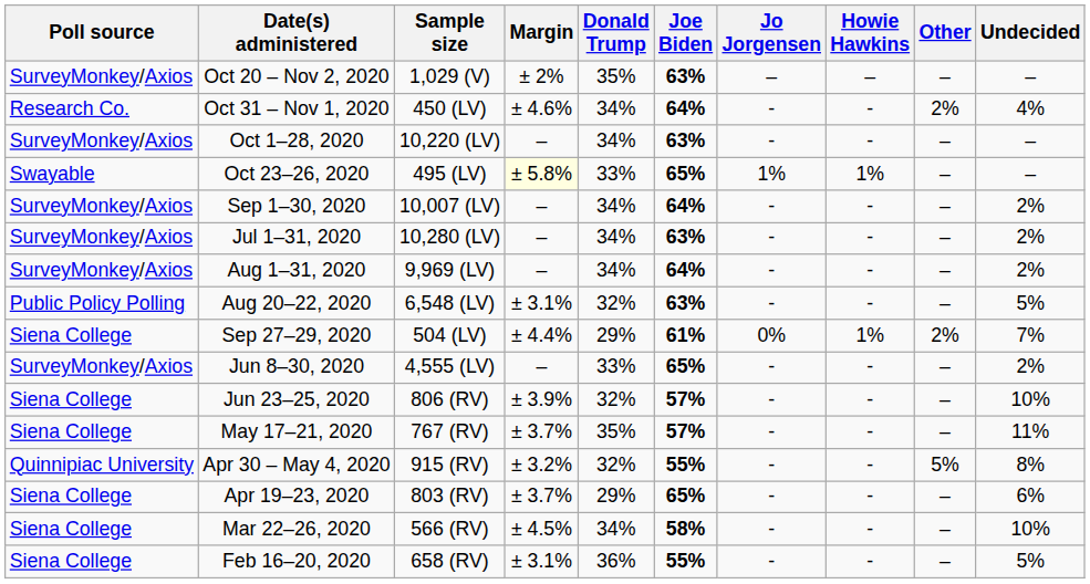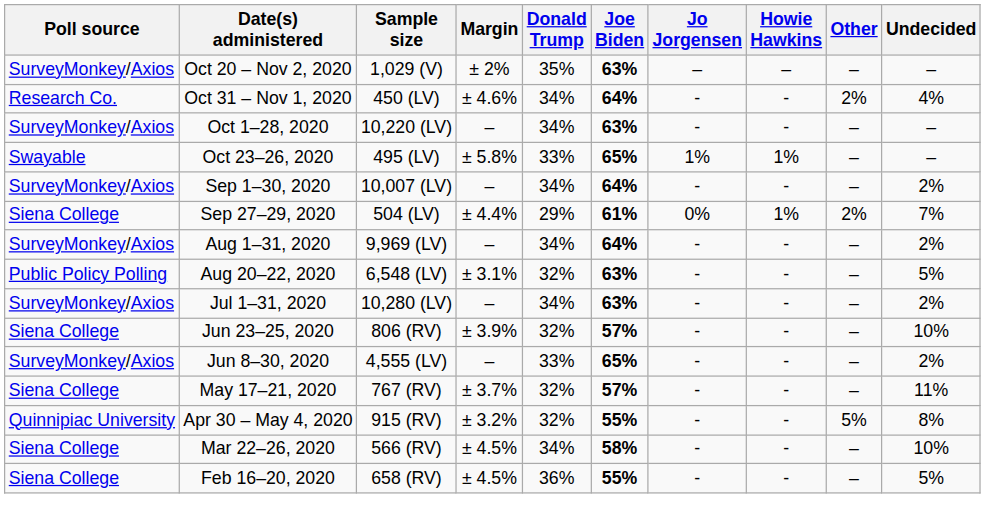 <table class="wikitable sortable" style="text-align:center;font-size:90%;line-height:17px">
 <tr>
 <th>Poll source</th>
 <th>Date(s)<br>administered</th>
 <th>Sample<br>size</th>
 <th>Margin<br></th>
 <th class="unsortable"><a href='#'>Donald<br>Trump</a><br><small></small></th>
 <th class="unsortable"><a href='#'>Joe<br>Biden</a><br><small></small></th>
 <th class="unsortable"><a href='#'>Jo<br>Jorgensen</a><br><small></small></th>
 <th class="unsortable"><a href='#'>Howie<br>Hawkins</a><br><small></small></th>
 <th class="unsortable"><a href='#'>Other</a></th>
 <th class="unsortable">Undecided</th>
 </tr>
 <tr>
 <td style="text-align:left;"><a href='#'>SurveyMonkey</a>/<a href='#'>Axios</a></td>
 <td>Oct 20 – Nov 2, 2020</td>
 <td>1,029 (V)</td>
 <td>± 2%</td>
 <td>35%</td>
 <td><strong>63%</strong></td>
 <td>–</td>
 <td>–</td>
 <td>–</td>
 <td>–</td>
 </tr>
 <tr>
 <td style="text-align:left;"><a href='#'>Research Co.</a></td>
 <td>Oct 31 – Nov 1, 2020</td>
 <td>450 (LV)</td>
 <td>± 4.6%</td>
 <td>34%</td>
 <td><strong>64%</strong></td>
 <td>-</td>
 <td>-</td>
 <td>2%</td>
 <td>4%</td>
 </tr>
 <tr>
 <td style="text-align:left;"><a href='#'>SurveyMonkey</a>/<a href='#'>Axios</a></td>
 <td>Oct 1–28, 2020</td>
 <td>10,220 (LV)</td>
 <td>–</td>
 <td>34%</td>
 <td><strong>63%</strong></td>
 <td>-</td>
 <td>-</td>
 <td>–</td>
 <td>–</td>
 </tr>
 <tr>
 <td style="text-align:left;"><a href='#'>Swayable</a></td>
 <td>Oct 23–26, 2020</td>
 <td>495 (LV)</td>
-<td style="background: lightyellow;">± 5.8%</td>
+<td>± 5.8%</td>
 <td>33%</td>
 <td><strong>65%</strong></td>
 <td>1%</td>
 <td>1%</td>
 <td>–</td>
 <td>–</td>
 </tr>
 <tr>
 <td style="text-align:left;"><a href='#'>SurveyMonkey</a>/<a href='#'>Axios</a></td>
 <td>Sep 1–30, 2020</td>
 <td>10,007 (LV)</td>
 <td>–</td>
 <td>34%</td>
 <td><strong>64%</strong></td>
 <td>-</td>
 <td>-</td>
 <td>–</td>
 <td>2%</td>
 </tr>
 <tr>
-<td style="text-align:left;"><a href='#'>SurveyMonkey</a>/<a href='#'>Axios</a></td>
-<td>Jul 1–31, 2020</td>
-<td>10,280 (LV)</td>
-<td>–</td>
-<td>34%</td>
-<td><strong>63%</strong></td>
-<td>-</td>
-<td>-</td>
-<td>–</td>
+<td style="text-align:left;"><a href='#'>Siena College</a></td>
+<td>Sep 27–29, 2020</td>
+<td>504 (LV)</td>
+<td>± 4.4%</td>
+<td>29%</td>
+<td><strong>61%</strong></td>
+<td>0%</td>
+<td>1%</td>
 <td>2%</td>
+<td>7%</td>
 </tr>
 <tr>
 <td style="text-align:left;"><a href='#'>SurveyMonkey</a>/<a href='#'>Axios</a></td>
 <td>Aug 1–31, 2020</td>
 <td>9,969 (LV)</td>
 <td>–</td>
 <td>34%</td>
 <td><strong>64%</strong></td>
 <td>-</td>
 <td>-</td>
 <td>–</td>
 <td>2%</td>
 </tr>
 <tr>
 <td style="text-align:left;"><a href='#'>Public Policy Polling</a></td>
 <td>Aug 20–22, 2020</td>
 <td>6,548 (LV)</td>
 <td>± 3.1%</td>
 <td>32%</td>
 <td><strong>63%</strong></td>
 <td>-</td>
 <td>-</td>
 <td>–</td>
 <td>5%</td>
 </tr>
 <tr>
-<td style="text-align:left;"><a href='#'>Siena College</a></td>
-<td>Sep 27–29, 2020</td>
-<td>504 (LV)</td>
-<td>± 4.4%</td>
-<td>29%</td>
-<td><strong>61%</strong></td>
-<td>0%</td>
-<td>1%</td>
-<td>2%</td>
-<td>7%</td>
-</tr>
-<tr>
 <td style="text-align:left;"><a href='#'>SurveyMonkey</a>/<a href='#'>Axios</a></td>
-<td>Jun 8–30, 2020</td>
-<td>4,555 (LV)</td>
+<td>Jul 1–31, 2020</td>
+<td>10,280 (LV)</td>
 <td>–</td>
-<td>33%</td>
-<td><strong>65%</strong></td>
+<td>34%</td>
+<td><strong>63%</strong></td>
 <td>-</td>
 <td>-</td>
 <td>–</td>
 <td>2%</td>
 </tr>
 <tr>
 <td style="text-align:left;"><a href='#'>Siena College</a></td>
 <td>Jun 23–25, 2020</td>
 <td>806 (RV)</td>
 <td>± 3.9%</td>
 <td>32%</td>
 <td><strong>57%</strong></td>
 <td>-</td>
 <td>-</td>
 <td>–</td>
 <td>10%</td>
 </tr>
 <tr>
+<td style="text-align:left;"><a href='#'>SurveyMonkey</a>/<a href='#'>Axios</a></td>
+<td>Jun 8–30, 2020</td>
+<td>4,555 (LV)</td>
+<td>–</td>
+<td>33%</td>
+<td><strong>65%</strong></td>
+<td>-</td>
+<td>-</td>
+<td>–</td>
+<td>2%</td>
+</tr>
+<tr>
 <td style="text-align:left;"><a href='#'>Siena College</a></td>
 <td>May 17–21, 2020</td>
 <td>767 (RV)</td>
 <td>± 3.7%</td>
-<td>35%</td>
+<td>32%</td>
 <td><strong>57%</strong></td>
 <td>-</td>
 <td>-</td>
 <td>–</td>
 <td>11%</td>
 </tr>
 <tr>
 <td style="text-align:left;"><a href='#'>Quinnipiac University</a></td>
 <td>Apr 30 – May 4, 2020</td>
 <td>915 (RV)</td>
 <td>± 3.2%</td>
 <td>32%</td>
 <td><strong>55%</strong></td>
 <td>-</td>
 <td>-</td>
 <td>5%</td>
 <td>8%</td>
 </tr>
 <tr>
 <td style="text-align:left;"><a href='#'>Siena College</a></td>
-<td>Apr 19–23, 2020</td>
-<td>803 (RV)</td>
-<td>± 3.7%</td>
-<td>29%</td>
-<td><strong>65%</strong></td>
-<td>-</td>
-<td>-</td>
-<td>–</td>
-<td>6%</td>
-</tr>
-<tr>
-<td style="text-align:left;"><a href='#'>Siena College</a></td>
 <td>Mar 22–26, 2020</td>
 <td>566 (RV)</td>
 <td>± 4.5%</td>
 <td>34%</td>
 <td><strong>58%</strong></td>
 <td>-</td>
 <td>-</td>
 <td>–</td>
 <td>10%</td>
 </tr>
 <tr>
 <td style="text-align:left;"><a href='#'>Siena College</a></td>
 <td>Feb 16–20, 2020</td>
 <td>658 (RV)</td>
-<td>± 3.1%</td>
+<td>± 4.5%</td>
 <td>36%</td>
 <td><strong>55%</strong></td>
 <td>-</td>
 <td>-</td>
 <td>–</td>
 <td>5%</td>
 </tr>
 </table>
